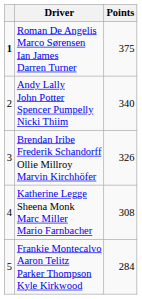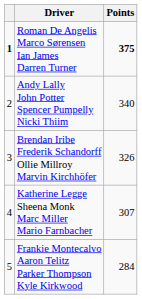 <table class="wikitable" style="font-size: 95%;">
 <tr>
 <th scope="col"></th>
 <th scope="col">Driver</th>
 <th scope="col">Points</th>
 </tr>
 <tr>
 <td align=center><strong>1</strong></td>
 <td> <a href='#'>Roman De Angelis</a><br> <a href='#'>Marco Sørensen</a><br> <a href='#'>Ian James</a><br> <a href='#'>Darren Turner</a></td>
-<td align=right>375</td>
+<td align=right><strong>375</strong></td>
 </tr>
 <tr>
 <td align=center>2</td>
 <td> <a href='#'>Andy Lally</a><br> <a href='#'>John Potter</a><br> <a href='#'>Spencer Pumpelly</a><br> <a href='#'>Nicki Thiim</a></td>
 <td align=right>340</td>
 </tr>
 <tr>
 <td align=center>3</td>
 <td> <a href='#'>Brendan Iribe</a><br> <a href='#'>Frederik Schandorff</a><br> Ollie Millroy<br> <a href='#'>Marvin Kirchhöfer</a></td>
 <td align=right>326</td>
 </tr>
 <tr>
 <td align=center>4</td>
 <td> <a href='#'>Katherine Legge</a><br> Sheena Monk<br> <a href='#'>Marc Miller</a><br> <a href='#'>Mario Farnbacher</a></td>
-<td align=right>308</td>
+<td align=right>307</td>
 </tr>
 <tr>
 <td align=center>5</td>
 <td> <a href='#'>Frankie Montecalvo</a><br> <a href='#'>Aaron Telitz</a><br> <a href='#'>Parker Thompson</a><br> <a href='#'>Kyle Kirkwood</a></td>
 <td align=right>284</td>
 </tr>
 </table>
